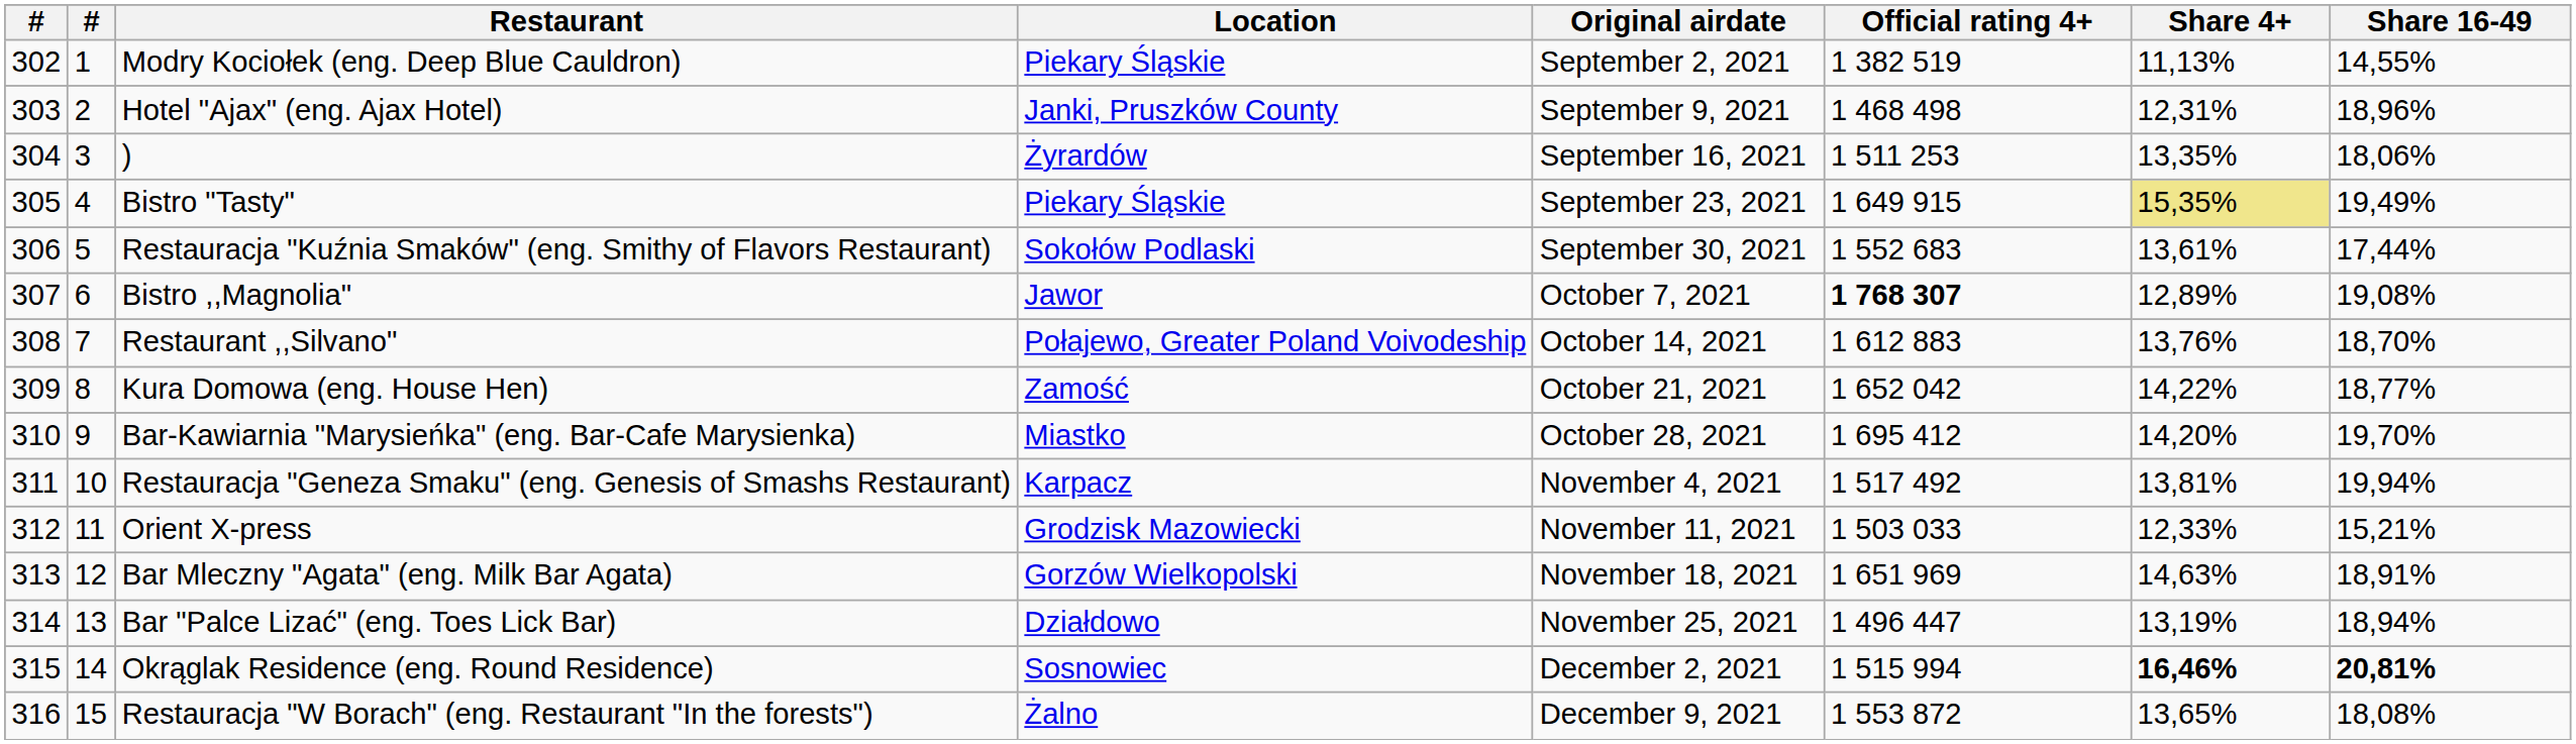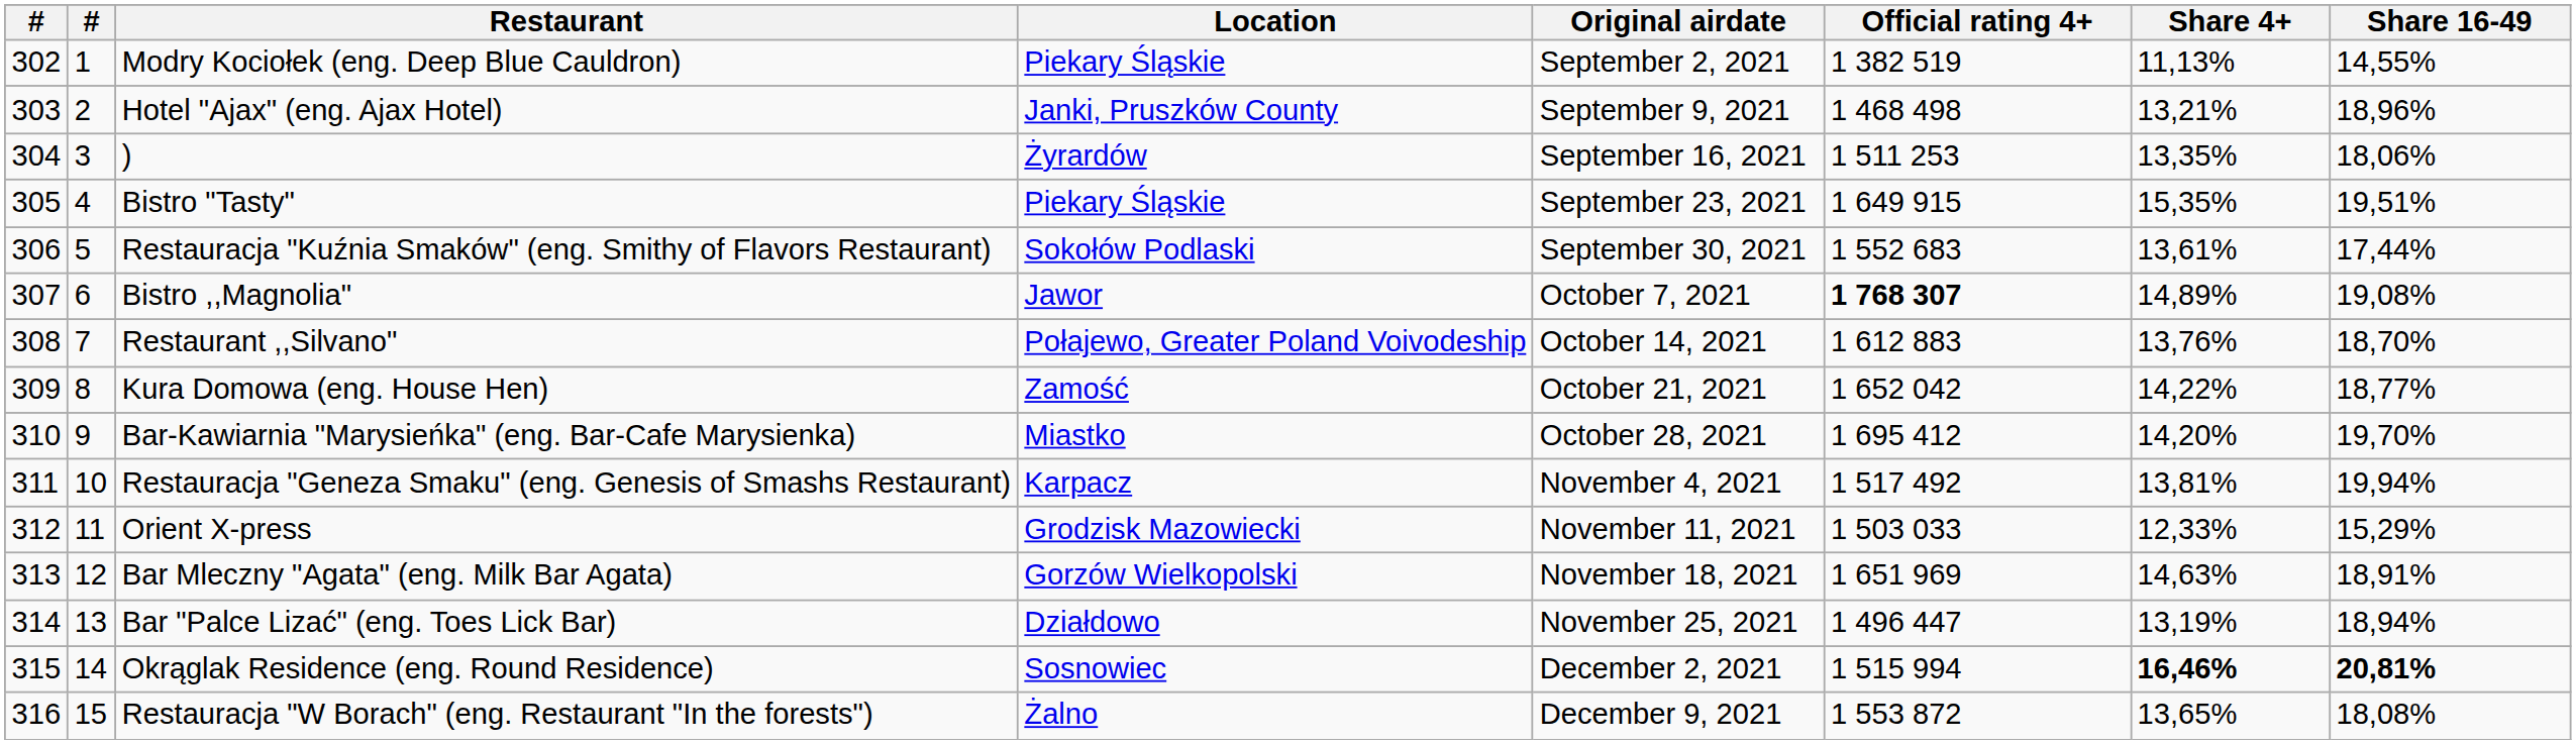 <table class=wikitable>
 <tr>
 <th style="padding: 0px 8px">#</th>
 <th style="padding: 0px 8px">#</th>
 <th style="padding: 0px 35px">Restaurant</th>
 <th style="padding: 0px 55px">Location</th>
 <th style="padding: 0px 20px">Original airdate</th>
 <th style="padding: 0px 20px">Official rating 4+</th>
 <th style="padding: 0px 20px">Share 4+</th>
 <th style="padding: 0px 20px">Share 16-49</th>
 </tr>
 <tr>
 <td>302</td>
 <td>1</td>
 <td>Modry Kociołek (eng. Deep Blue Cauldron) </td>
 <td><a href='#'>Piekary Śląskie</a></td>
 <td>September 2, 2021</td>
 <td>1 382 519</td>
 <td>11,13%</td>
 <td>14,55%</td>
 </tr>
 <tr>
 <td>303</td>
 <td>2</td>
 <td>Hotel "Ajax" (eng. Ajax Hotel) </td>
 <td><a href='#'>Janki, Pruszków County</a></td>
 <td>September 9, 2021</td>
 <td>1 468 498</td>
-<td>12,31%</td>
+<td>13,21%</td>
 <td>18,96%</td>
 </tr>
 <tr>
 <td>304</td>
 <td>3</td>
 <td>) </td>
 <td><a href='#'>Żyrardów</a></td>
 <td>September 16, 2021</td>
 <td>1 511 253</td>
 <td>13,35%</td>
 <td>18,06%</td>
 </tr>
 <tr>
 <td>305</td>
 <td>4</td>
 <td>Bistro "Tasty" </td>
 <td><a href='#'>Piekary Śląskie</a></td>
 <td>September 23, 2021</td>
 <td>1 649 915</td>
-<td style="background: khaki;">15,35%</td>
-<td>19,49%</td>
+<td>15,35%</td>
+<td>19,51%</td>
 </tr>
 <tr>
 <td>306</td>
 <td>5</td>
 <td>Restauracja "Kuźnia Smaków" (eng. Smithy of Flavors Restaurant) </td>
 <td><a href='#'>Sokołów Podlaski</a></td>
 <td>September 30, 2021</td>
 <td>1 552 683</td>
 <td>13,61%</td>
 <td>17,44%</td>
 </tr>
 <tr>
 <td>307</td>
 <td>6</td>
 <td>Bistro ,,Magnolia" </td>
 <td><a href='#'>Jawor</a></td>
 <td>October 7, 2021</td>
 <td><strong>1 768 307</strong></td>
-<td>12,89%</td>
+<td>14,89%</td>
 <td>19,08%</td>
 </tr>
 <tr>
 <td>308</td>
 <td>7</td>
 <td>Restaurant ,,Silvano" </td>
 <td><a href='#'>Połajewo, Greater Poland Voivodeship</a></td>
 <td>October 14, 2021</td>
 <td>1 612 883</td>
 <td>13,76%</td>
 <td>18,70%</td>
 </tr>
 <tr>
 <td>309</td>
 <td>8</td>
 <td>Kura Domowa (eng. House Hen) </td>
 <td><a href='#'>Zamość</a></td>
 <td>October 21, 2021</td>
 <td>1 652 042</td>
 <td>14,22%</td>
 <td>18,77%</td>
 </tr>
 <tr>
 <td>310</td>
 <td>9</td>
 <td>Bar-Kawiarnia "Marysieńka" (eng. Bar-Cafe Marysienka) </td>
 <td><a href='#'>Miastko</a></td>
 <td>October 28, 2021</td>
 <td>1 695 412</td>
 <td>14,20%</td>
 <td>19,70%</td>
 </tr>
 <tr>
 <td>311</td>
 <td>10</td>
 <td>Restauracja "Geneza Smaku" (eng. Genesis of Smashs Restaurant) </td>
 <td><a href='#'>Karpacz</a></td>
 <td>November 4, 2021</td>
 <td>1 517 492</td>
 <td>13,81%</td>
 <td>19,94%</td>
 </tr>
 <tr>
 <td>312</td>
 <td>11</td>
 <td>Orient X-press </td>
 <td><a href='#'>Grodzisk Mazowiecki</a></td>
 <td>November 11, 2021</td>
 <td>1 503 033</td>
 <td>12,33%</td>
-<td>15,21%</td>
+<td>15,29%</td>
 </tr>
 <tr>
 <td>313</td>
 <td>12</td>
 <td>Bar Mleczny "Agata" (eng. Milk Bar Agata)</td>
 <td><a href='#'>Gorzów Wielkopolski</a></td>
 <td>November 18, 2021</td>
 <td>1 651 969</td>
 <td>14,63%</td>
 <td>18,91%</td>
 </tr>
 <tr>
 <td>314</td>
 <td>13</td>
 <td>Bar "Palce Lizać" (eng. Toes Lick Bar) </td>
 <td><a href='#'>Działdowo</a></td>
 <td>November 25, 2021</td>
 <td>1 496 447</td>
 <td>13,19%</td>
 <td>18,94%</td>
 </tr>
 <tr>
 <td>315</td>
 <td>14</td>
 <td>Okrąglak Residence (eng. Round Residence) </td>
 <td><a href='#'>Sosnowiec</a></td>
 <td>December 2, 2021</td>
 <td>1 515 994</td>
 <td><strong>16,46%</strong></td>
 <td><strong>20,81%</strong></td>
 </tr>
 <tr>
 <td>316</td>
 <td>15</td>
 <td>Restauracja "W Borach" (eng. Restaurant "In the forests") </td>
 <td><a href='#'>Żalno</a></td>
 <td>December 9, 2021</td>
 <td>1 553 872</td>
 <td>13,65%</td>
 <td>18,08%</td>
 </tr>
 </table>
